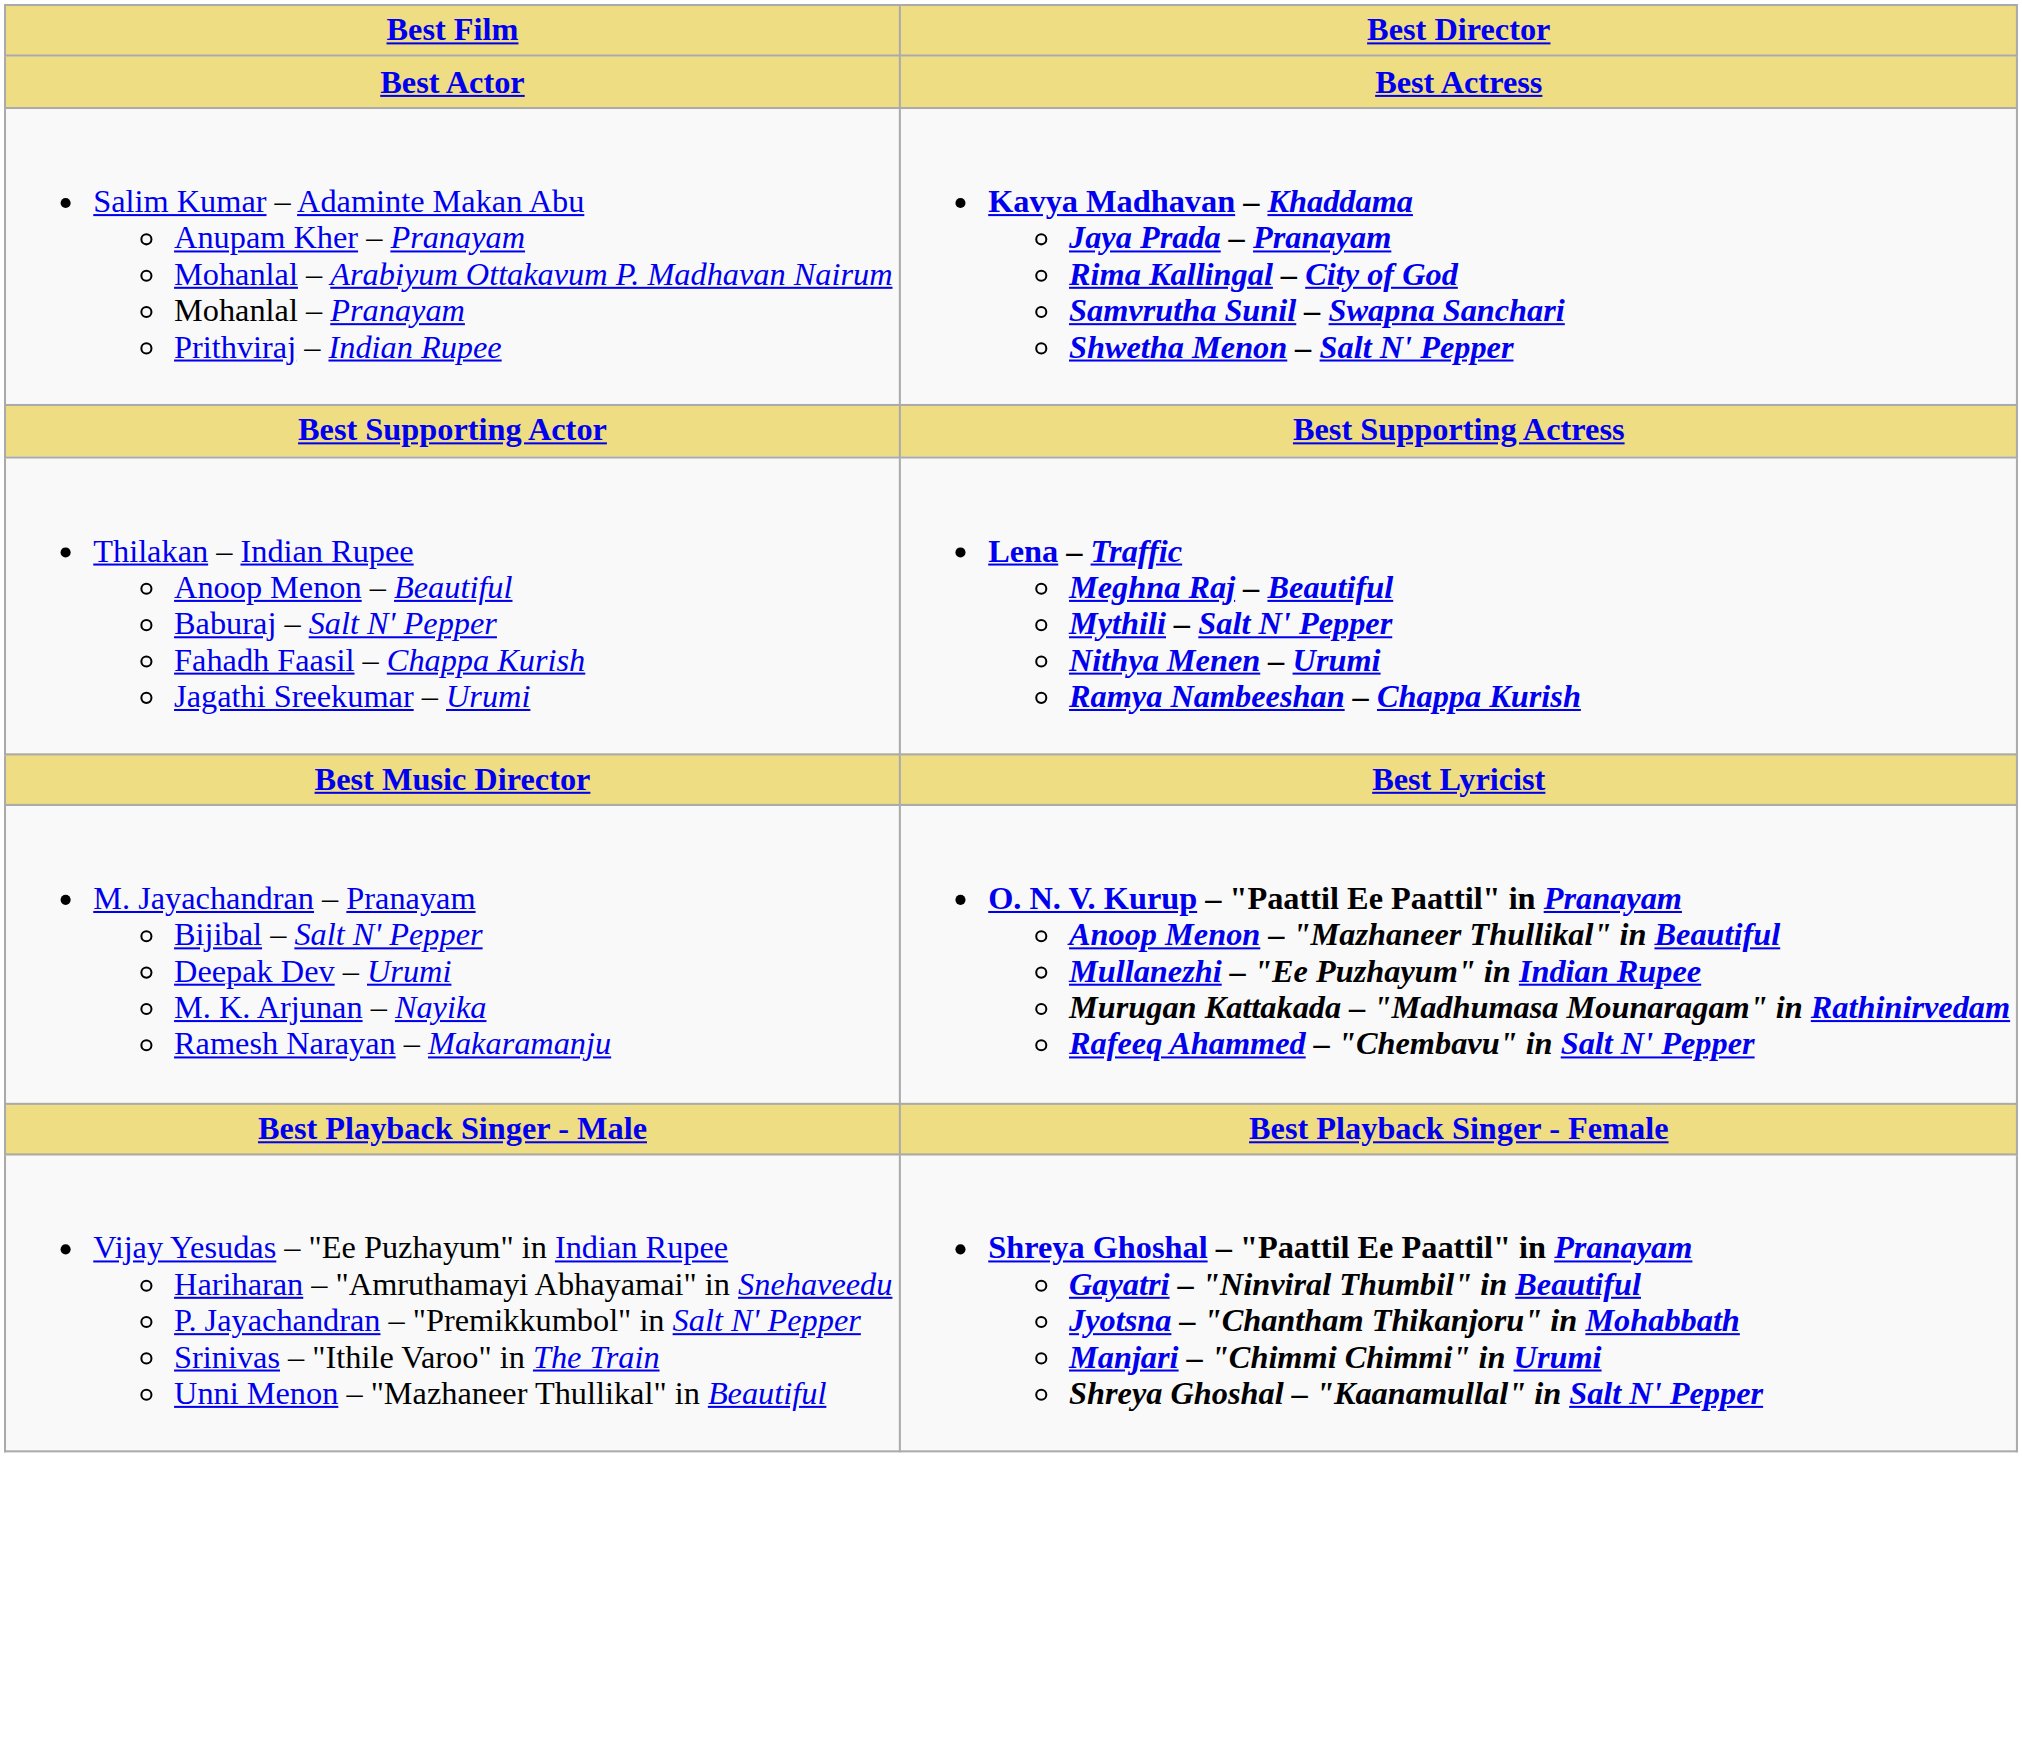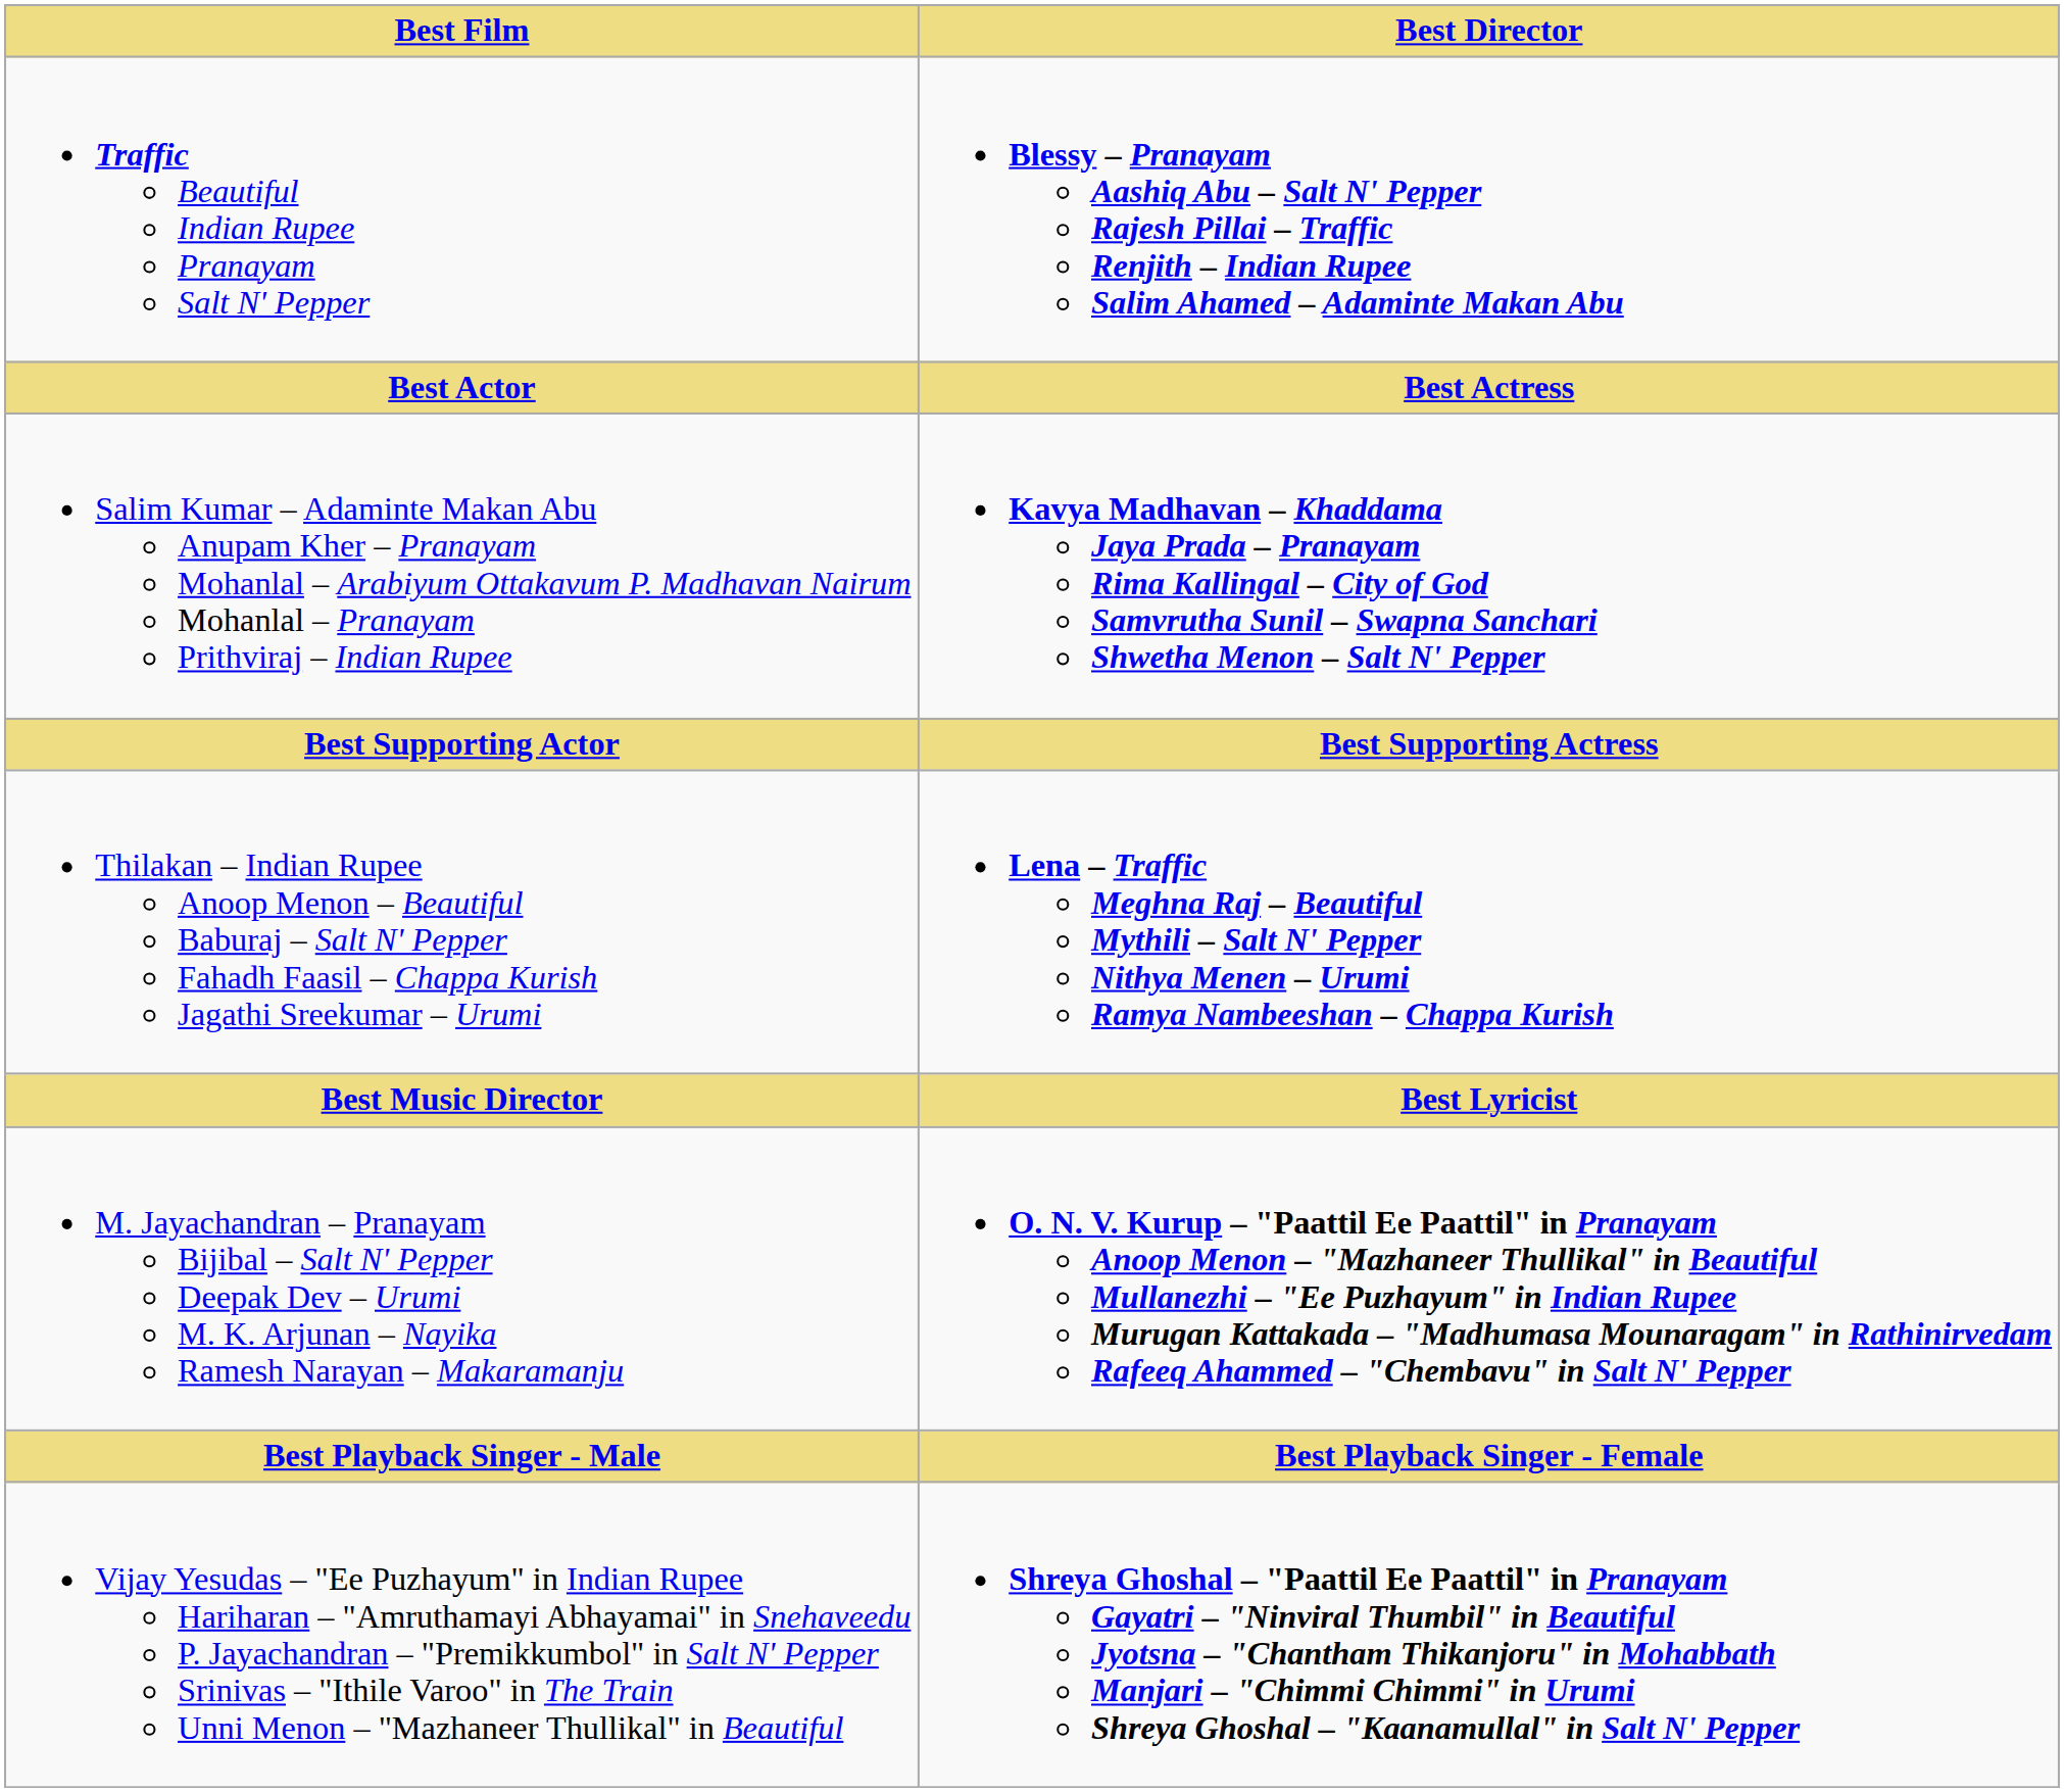 <table class="wikitable" |>
 <tr>
 <th style="background:#EEDD82;" !align="center"><a href='#'>Best Film</a></th>
 <th style="background:#EEDD82;" !align="center"><a href='#'>Best Director</a></th>
+</tr>
+<tr>
+<td valign="top"><br><ul><li><strong><em><a href='#'>Traffic</a></em></strong><ul><li><em><a href='#'>Beautiful</a></em></li><li><em><a href='#'>Indian Rupee</a></em></li><li><em><a href='#'>Pranayam</a></em></li><li><em><a href='#'>Salt N' Pepper</a></em></li></ul></li></ul></td>
+<td valign="top"><br><ul><li><strong><a href='#'>Blessy</a> – <em><a href='#'>Pranayam</a><strong><em><ul><li><a href='#'>Aashiq Abu</a> – </em><a href='#'>Salt N' Pepper</a><em></li><li><a href='#'>Rajesh Pillai</a> – </em><a href='#'>Traffic</a><em></li><li><a href='#'>Renjith</a> – </em><a href='#'>Indian Rupee</a><em></li><li><a href='#'>Salim Ahamed</a> – </em><a href='#'>Adaminte Makan Abu</a><em></li></ul></li></ul></td>
 </tr>
 <tr>
 <th style="background:#EEDD82;" !align="center"><a href='#'>Best Actor</a></th>
 <th style="background:#EEDD82;" !align="center"><a href='#'>Best Actress</a></th>
 </tr>
 <tr>
 <td><br><ul><li></strong><a href='#'>Salim Kumar</a> – </em><a href='#'>Adaminte Makan Abu</a></em></strong><ul><li><a href='#'>Anupam Kher</a> – <em><a href='#'>Pranayam</a></em></li><li><a href='#'>Mohanlal</a> – <em><a href='#'>Arabiyum Ottakavum P. Madhavan Nairum</a></em></li><li>Mohanlal – <em><a href='#'>Pranayam</a></em></li><li><a href='#'>Prithviraj</a> – <em><a href='#'>Indian Rupee</a></em></li></ul></li></ul></td>
 <td><br><ul><li><strong><a href='#'>Kavya Madhavan</a> – <em><a href='#'>Khaddama</a><strong><em><ul><li><a href='#'>Jaya Prada</a> – </em><a href='#'>Pranayam</a><em></li><li><a href='#'>Rima Kallingal</a> – </em><a href='#'>City of God</a><em></li><li><a href='#'>Samvrutha Sunil</a> – </em><a href='#'>Swapna Sanchari</a><em></li><li><a href='#'>Shwetha Menon</a> – </em><a href='#'>Salt N' Pepper</a><em></li></ul></li></ul></td>
 </tr>
 <tr>
 <th style="background:#EEDD82;" !align="center"><a href='#'>Best Supporting Actor</a></th>
 <th style="background:#EEDD82;" !align="center"><a href='#'>Best Supporting Actress</a></th>
 </tr>
 <tr>
 <td><br><ul><li></strong><a href='#'>Thilakan</a>  – </em><a href='#'>Indian Rupee</a></em></strong><ul><li><a href='#'>Anoop Menon</a>  – <em><a href='#'>Beautiful</a></em></li><li><a href='#'>Baburaj</a>  – <em><a href='#'>Salt N' Pepper</a></em></li><li><a href='#'>Fahadh Faasil</a>  – <em><a href='#'>Chappa Kurish</a></em></li><li><a href='#'>Jagathi Sreekumar</a>  – <em><a href='#'>Urumi</a></em></li></ul></li></ul></td>
 <td><br><ul><li><strong><a href='#'>Lena</a> – <em><a href='#'>Traffic</a><strong><em><ul><li><a href='#'>Meghna Raj</a> – </em><a href='#'>Beautiful</a><em></li><li><a href='#'>Mythili</a> – </em><a href='#'>Salt N' Pepper</a><em></li><li><a href='#'>Nithya Menen</a> – </em><a href='#'>Urumi</a><em></li><li><a href='#'>Ramya Nambeeshan</a> – </em><a href='#'>Chappa Kurish</a><em></li></ul></li></ul></td>
 </tr>
 <tr>
 <th style="background:#EEDD82;" !align="center"><a href='#'>Best Music Director</a></th>
 <th style="background:#EEDD82;" !align="center"><a href='#'>Best Lyricist</a></th>
 </tr>
 <tr>
 <td><br><ul><li></strong><a href='#'>M. Jayachandran</a> – </em><a href='#'>Pranayam</a></em></strong><ul><li><a href='#'>Bijibal</a> – <em><a href='#'>Salt N' Pepper</a></em></li><li><a href='#'>Deepak Dev</a> – <em><a href='#'>Urumi</a></em></li><li><a href='#'>M. K. Arjunan</a> – <em><a href='#'>Nayika</a></em></li><li><a href='#'>Ramesh Narayan</a> – <em><a href='#'>Makaramanju</a></em></li></ul></li></ul></td>
 <td><br><ul><li><strong><a href='#'>O. N. V. Kurup</a> – "Paattil Ee Paattil" in <em><a href='#'>Pranayam</a><strong><em><ul><li><a href='#'>Anoop Menon</a> – "Mazhaneer Thullikal" in </em><a href='#'>Beautiful</a><em></li><li><a href='#'>Mullanezhi</a> – "Ee Puzhayum" in </em><a href='#'>Indian Rupee</a><em></li><li>Murugan Kattakada – "Madhumasa Mounaragam" in </em><a href='#'>Rathinirvedam</a><em></li><li><a href='#'>Rafeeq Ahammed</a> – "Chembavu" in </em><a href='#'>Salt N' Pepper</a><em></li></ul></li></ul></td>
 </tr>
 <tr>
 <th style="background:#EEDD82;" !align="center"><a href='#'>Best Playback Singer - Male</a></th>
 <th style="background:#EEDD82;" !align="center"><a href='#'>Best Playback Singer - Female</a></th>
 </tr>
 <tr>
 <td><br><ul><li></strong><a href='#'>Vijay Yesudas</a> – "Ee Puzhayum" in </em><a href='#'>Indian Rupee</a></em></strong><ul><li><a href='#'>Hariharan</a> – "Amruthamayi Abhayamai" in <em><a href='#'>Snehaveedu</a></em></li><li><a href='#'>P. Jayachandran</a> – "Premikkumbol" in <em><a href='#'>Salt N' Pepper</a></em></li><li><a href='#'>Srinivas</a> – "Ithile Varoo" in <em><a href='#'>The Train</a></em></li><li><a href='#'>Unni Menon</a> – "Mazhaneer Thullikal" in <em><a href='#'>Beautiful</a></em></li></ul></li></ul></td>
 <td><br><ul><li><strong><a href='#'>Shreya Ghoshal</a> – "Paattil Ee Paattil" in <em><a href='#'>Pranayam</a><strong><em><ul><li><a href='#'>Gayatri</a> – "Ninviral Thumbil" in </em><a href='#'>Beautiful</a><em></li><li><a href='#'>Jyotsna</a> – "Chantham Thikanjoru" in </em><a href='#'>Mohabbath</a><em></li><li><a href='#'>Manjari</a> – "Chimmi Chimmi" in </em><a href='#'>Urumi</a><em></li><li>Shreya Ghoshal – "Kaanamullal" in </em><a href='#'>Salt N' Pepper</a><em></li></ul></li></ul></td>
 </tr>
 </table>
